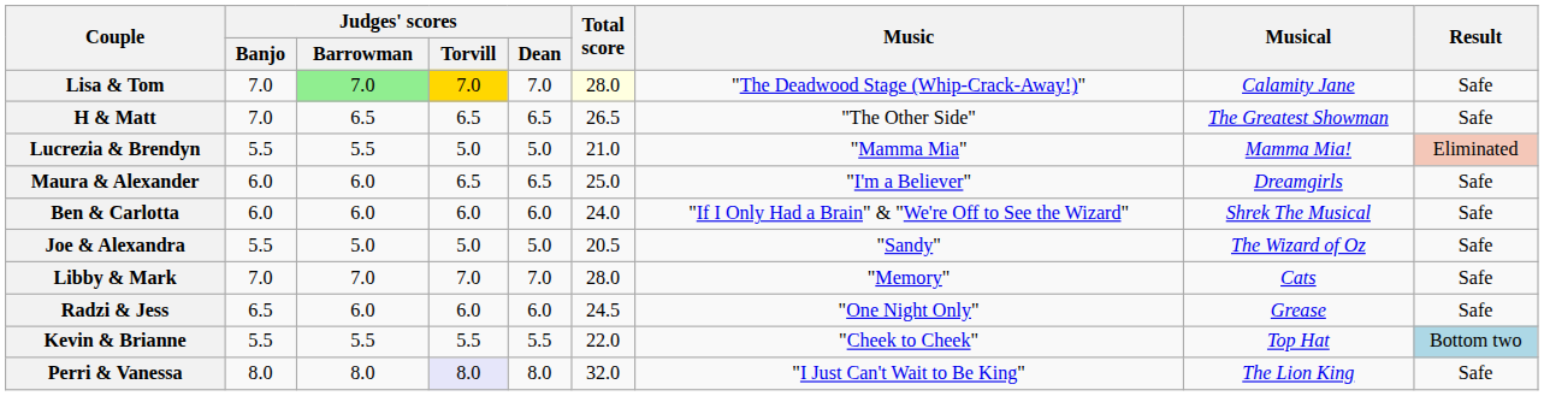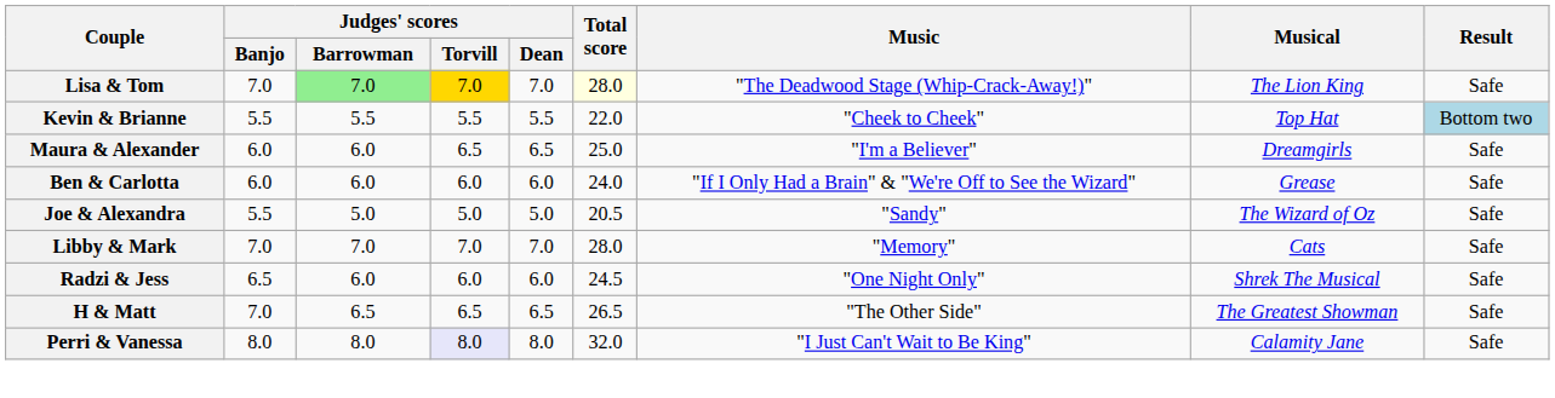 <table class="wikitable sortable" style="text-align:center; font-size:90%; width:90%">
 <tr>
 <th scope="col" rowspan=2>Couple</th>
 <th scope="col" colspan=4 class="unsortable">Judges' scores</th>
 <th scope="col" rowspan=2>Total<br>score</th>
 <th scope="col" rowspan=2 class="unsortable">Music</th>
 <th scope="col" rowspan=2 class="unsortable">Musical</th>
 <th scope="col" rowspan=2 class="unsortable">Result</th>
 </tr>
 <tr>
 <th class="unsortable">Banjo</th>
 <th class="unsortable">Barrowman</th>
 <th class="unsortable">Torvill</th>
 <th class="unsortable">Dean</th>
 </tr>
 <tr>
 <th scope="row">Lisa & Tom</th>
 <td>7.0</td>
 <td style="background: lightgreen;">7.0</td>
 <td style="background: gold;">7.0</td>
 <td>7.0</td>
 <td style="background: lightyellow;">28.0</td>
 <td>"<a href='#'>The Deadwood Stage (Whip-Crack-Away!)</a>"</td>
-<td><em><a href='#'>Calamity Jane</a></em></td>
+<td><em><a href='#'>The Lion King</a></em></td>
 <td>Safe</td>
 </tr>
 <tr>
-<th scope="row">H & Matt</th>
-<td>7.0</td>
-<td>6.5</td>
-<td>6.5</td>
-<td>6.5</td>
-<td>26.5</td>
-<td>"The Other Side"</td>
-<td><em><a href='#'>The Greatest Showman</a></em></td>
-<td>Safe</td>
-</tr>
-<tr>
-<th scope="row">Lucrezia & Brendyn</th>
+<th scope="row">Kevin & Brianne</th>
 <td>5.5</td>
 <td>5.5</td>
-<td>5.0</td>
-<td>5.0</td>
-<td>21.0</td>
-<td>"<a href='#'>Mamma Mia</a>"</td>
-<td><em><a href='#'>Mamma Mia!</a></em></td>
-<td bgcolor="f4c7b8">Eliminated</td>
+<td>5.5</td>
+<td>5.5</td>
+<td>22.0</td>
+<td>"<a href='#'>Cheek to Cheek</a>"</td>
+<td><em><a href='#'>Top Hat</a></em></td>
+<td bgcolor="lightblue">Bottom two</td>
 </tr>
 <tr>
 <th scope="row">Maura & Alexander</th>
 <td>6.0</td>
 <td>6.0</td>
 <td>6.5</td>
 <td>6.5</td>
 <td>25.0</td>
 <td>"<a href='#'>I'm a Believer</a>"</td>
 <td><em><a href='#'>Dreamgirls</a></em></td>
 <td>Safe</td>
 </tr>
 <tr>
 <th scope="row">Ben & Carlotta</th>
 <td>6.0</td>
 <td>6.0</td>
 <td>6.0</td>
 <td>6.0</td>
 <td>24.0</td>
 <td>"<a href='#'>If I Only Had a Brain</a>" & "<a href='#'>We're Off to See the Wizard</a>"</td>
-<td><em><a href='#'>Shrek The Musical</a></em></td>
+<td><em><a href='#'>Grease</a></em></td>
 <td>Safe</td>
 </tr>
 <tr>
 <th scope="row">Joe & Alexandra</th>
 <td>5.5</td>
 <td>5.0</td>
 <td>5.0</td>
 <td>5.0</td>
 <td>20.5</td>
 <td>"<a href='#'>Sandy</a>"</td>
 <td><em><a href='#'>The Wizard of Oz</a></em></td>
 <td>Safe</td>
 </tr>
 <tr>
 <th scope="row">Libby & Mark</th>
 <td>7.0</td>
 <td>7.0</td>
 <td>7.0</td>
 <td>7.0</td>
 <td>28.0</td>
 <td>"<a href='#'>Memory</a>"</td>
 <td><em><a href='#'>Cats</a></em></td>
 <td>Safe</td>
 </tr>
 <tr>
 <th scope="row">Radzi & Jess</th>
 <td>6.5</td>
 <td>6.0</td>
 <td>6.0</td>
 <td>6.0</td>
 <td>24.5</td>
 <td>"<a href='#'>One Night Only</a>"</td>
-<td><em><a href='#'>Grease</a></em></td>
+<td><em><a href='#'>Shrek The Musical</a></em></td>
 <td>Safe</td>
 </tr>
 <tr>
-<th scope="row">Kevin & Brianne</th>
-<td>5.5</td>
-<td>5.5</td>
-<td>5.5</td>
-<td>5.5</td>
-<td>22.0</td>
-<td>"<a href='#'>Cheek to Cheek</a>"</td>
-<td><em><a href='#'>Top Hat</a></em></td>
-<td bgcolor="lightblue">Bottom two</td>
+<th scope="row">H & Matt</th>
+<td>7.0</td>
+<td>6.5</td>
+<td>6.5</td>
+<td>6.5</td>
+<td>26.5</td>
+<td>"The Other Side"</td>
+<td><em><a href='#'>The Greatest Showman</a></em></td>
+<td>Safe</td>
 </tr>
 <tr>
 <th scope="row">Perri & Vanessa</th>
 <td>8.0</td>
 <td>8.0</td>
 <td style="background: lavender;">8.0</td>
 <td>8.0</td>
 <td>32.0</td>
 <td>"<a href='#'>I Just Can't Wait to Be King</a>"</td>
-<td><em><a href='#'>The Lion King</a></em></td>
+<td><em><a href='#'>Calamity Jane</a></em></td>
 <td>Safe</td>
 </tr>
 </table>
